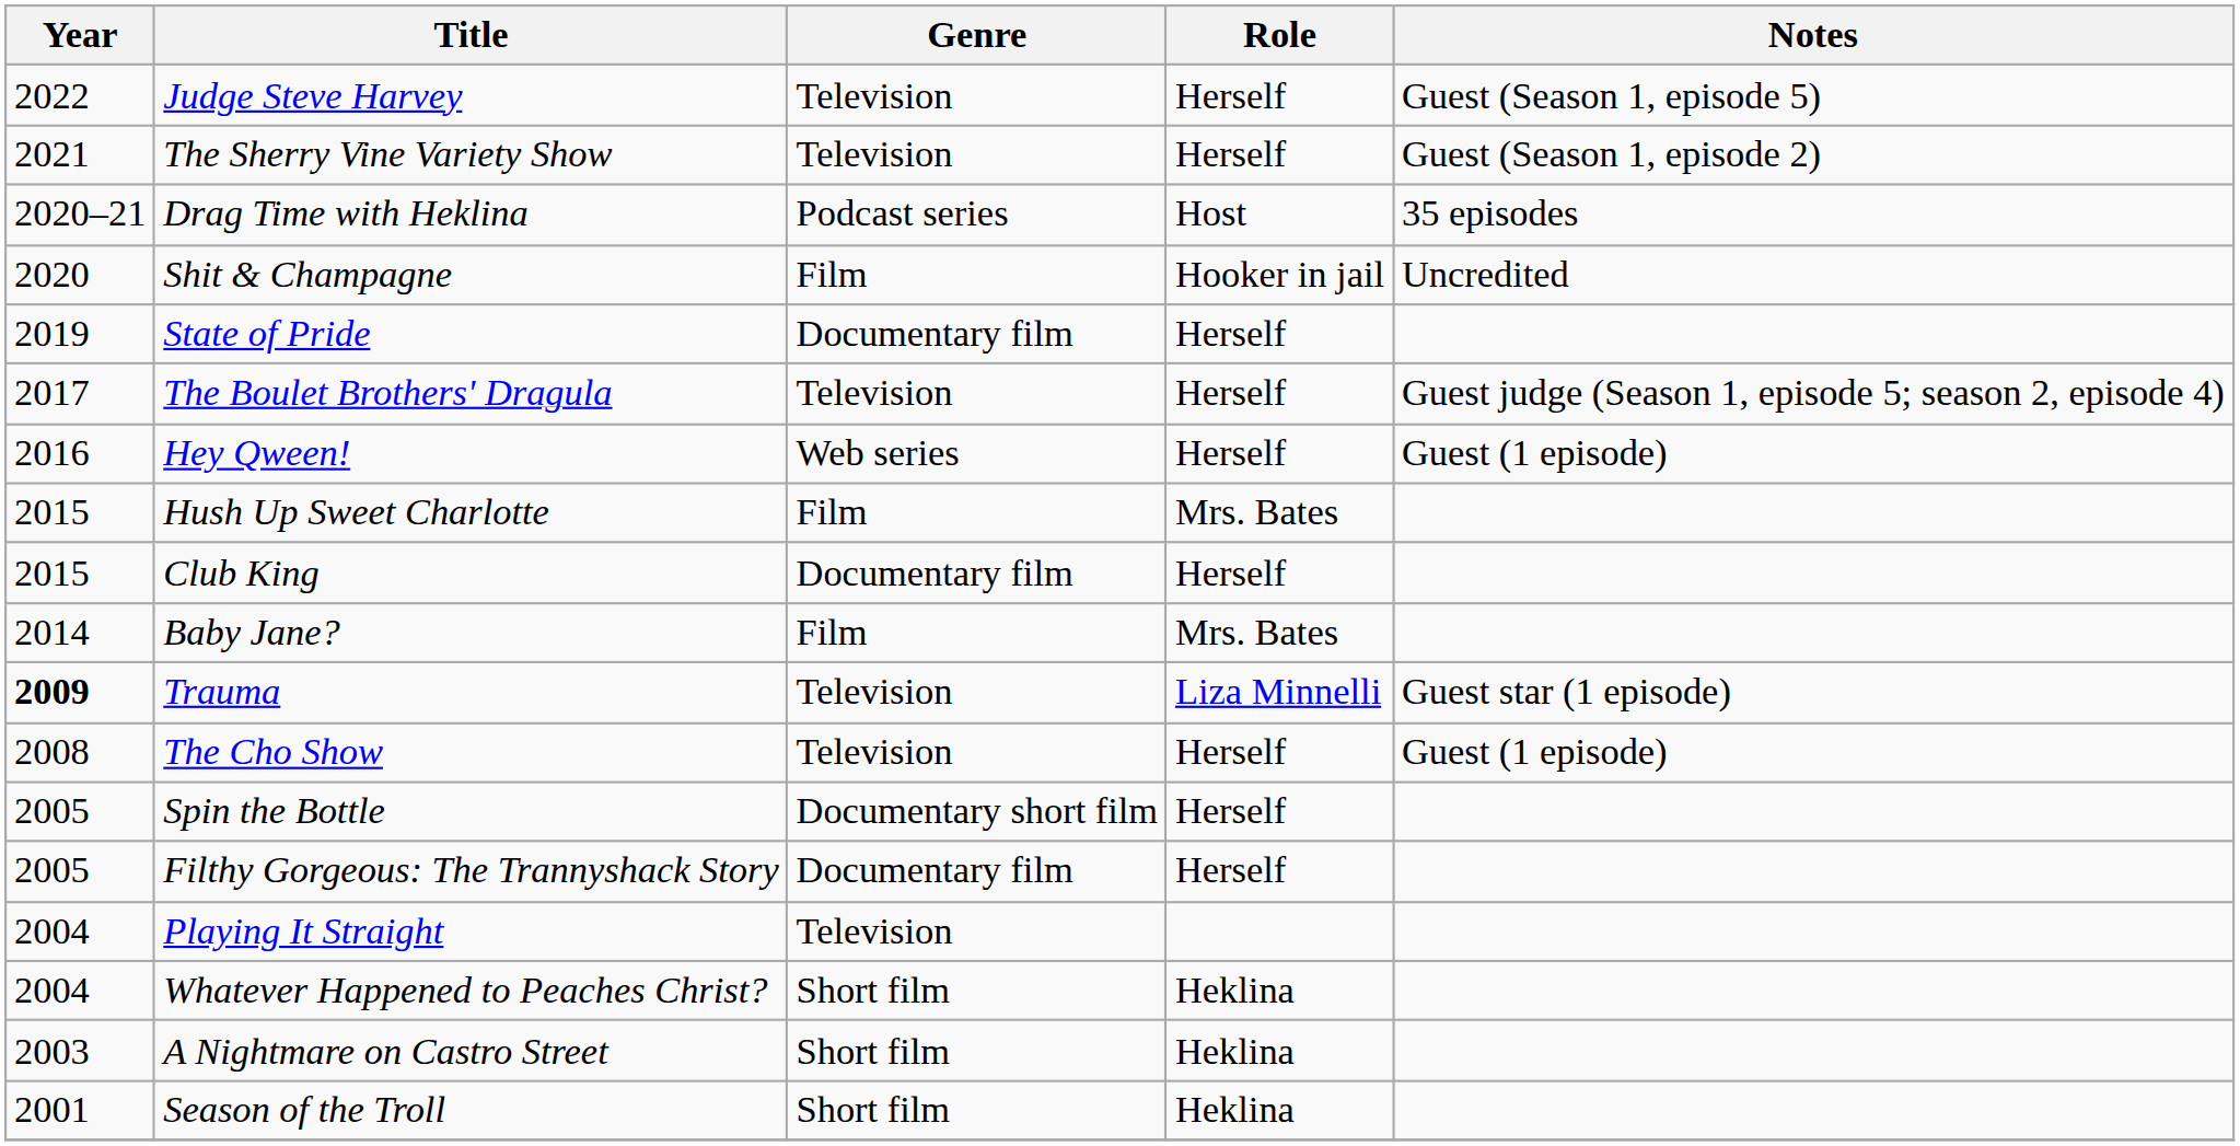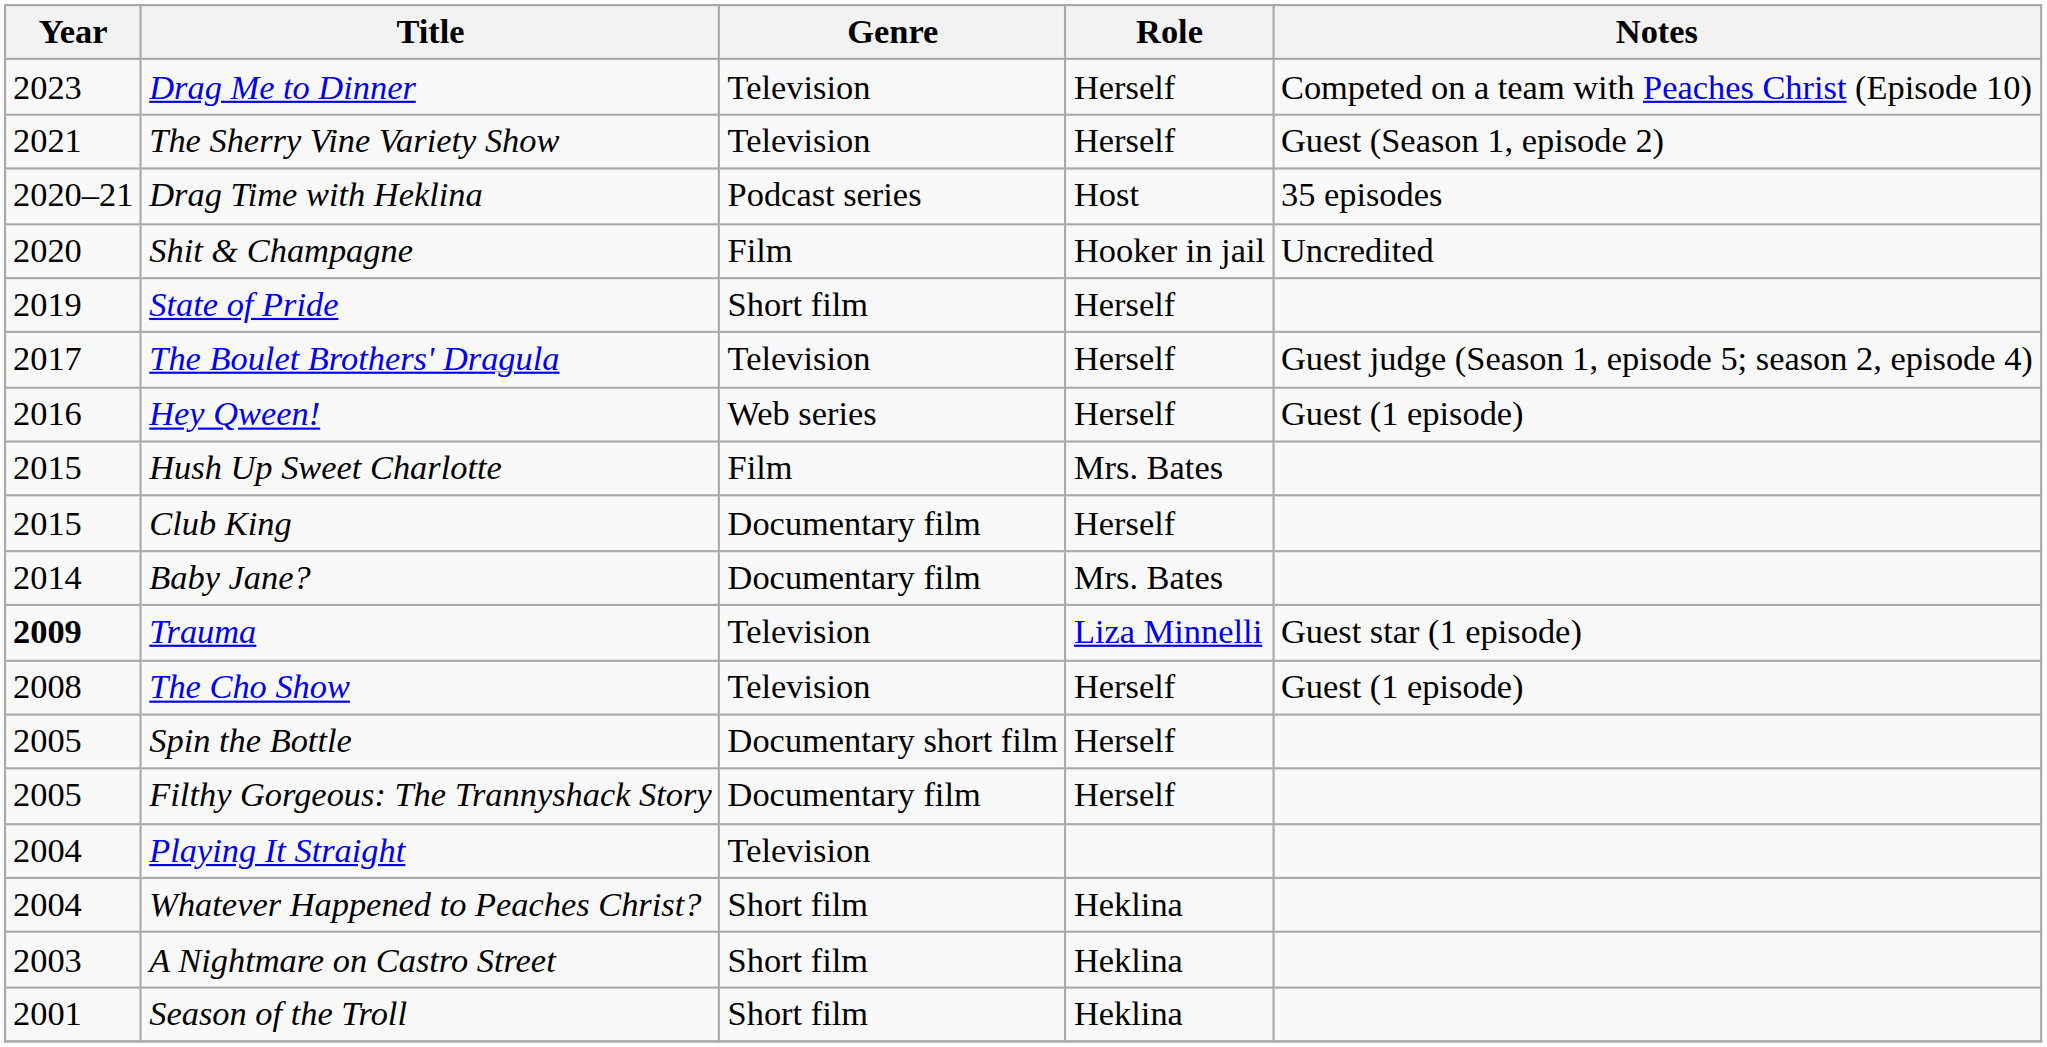 <table class="wikitable sortable plainrowheaders">
 <tr>
 <th>Year</th>
 <th>Title</th>
 <th>Genre</th>
 <th>Role</th>
 <th>Notes</th>
 </tr>
 <tr>
-<td>2022</td>
-<td><em><a href='#'>Judge Steve Harvey</a></em></td>
+<td>2023</td>
+<td><em><a href='#'>Drag Me to Dinner</a></em></td>
 <td>Television</td>
 <td>Herself</td>
-<td>Guest (Season 1, episode 5)</td>
+<td>Competed on a team with <a href='#'>Peaches Christ</a> (Episode 10)</td>
 </tr>
 <tr>
 <td>2021</td>
 <td><em>The Sherry Vine Variety Show</em></td>
 <td>Television</td>
 <td>Herself</td>
 <td>Guest (Season 1, episode 2)</td>
 </tr>
 <tr>
 <td>2020–21</td>
 <td><em>Drag Time with Heklina</em></td>
 <td>Podcast series</td>
 <td>Host</td>
 <td>35 episodes</td>
 </tr>
 <tr>
 <td>2020</td>
 <td><em>Shit & Champagne</em></td>
 <td>Film</td>
 <td>Hooker in jail</td>
 <td>Uncredited</td>
 </tr>
 <tr>
 <td>2019</td>
 <td><em><a href='#'>State of Pride</a></em></td>
-<td>Documentary film</td>
+<td>Short film</td>
 <td>Herself</td>
 <td></td>
 </tr>
 <tr>
 <td>2017</td>
 <td><em><a href='#'>The Boulet Brothers' Dragula</a></em></td>
 <td>Television</td>
 <td>Herself</td>
 <td>Guest judge (Season 1, episode 5; season 2, episode 4)</td>
 </tr>
 <tr>
 <td>2016</td>
 <td><em><a href='#'>Hey Qween!</a></em></td>
 <td>Web series</td>
 <td>Herself</td>
 <td>Guest (1 episode)</td>
 </tr>
 <tr>
 <td>2015</td>
 <td><em>Hush Up Sweet Charlotte</em></td>
 <td>Film</td>
 <td>Mrs. Bates</td>
 <td></td>
 </tr>
 <tr>
 <td>2015</td>
 <td><em>Club King</em></td>
 <td>Documentary film</td>
 <td>Herself</td>
 <td></td>
 </tr>
 <tr>
 <td>2014</td>
 <td><em>Baby Jane?</em></td>
-<td>Film</td>
+<td>Documentary film</td>
 <td>Mrs. Bates</td>
 <td></td>
 </tr>
 <tr>
 <td><strong>2009</strong></td>
 <td><em><a href='#'>Trauma</a></em></td>
 <td>Television</td>
 <td><a href='#'>Liza Minnelli</a></td>
 <td>Guest star (1 episode)</td>
 </tr>
 <tr>
 <td>2008</td>
 <td><em><a href='#'>The Cho Show</a></em></td>
 <td>Television</td>
 <td>Herself</td>
 <td>Guest (1 episode)</td>
 </tr>
 <tr>
 <td>2005</td>
 <td><em>Spin the Bottle</em></td>
 <td>Documentary short film</td>
 <td>Herself</td>
 <td></td>
 </tr>
 <tr>
 <td>2005</td>
 <td><em>Filthy Gorgeous: The Trannyshack Story</em></td>
 <td>Documentary film</td>
 <td>Herself</td>
 <td></td>
 </tr>
 <tr>
 <td>2004</td>
 <td><em><a href='#'>Playing It Straight</a></em></td>
 <td>Television</td>
 <td></td>
 <td></td>
 </tr>
 <tr>
 <td>2004</td>
 <td><em>Whatever Happened to Peaches Christ?</em></td>
 <td>Short film</td>
 <td>Heklina</td>
 <td></td>
 </tr>
 <tr>
 <td>2003</td>
 <td><em>A Nightmare on Castro Street</em></td>
 <td>Short film</td>
 <td>Heklina</td>
 <td></td>
 </tr>
 <tr>
 <td>2001</td>
 <td><em>Season of the Troll</em></td>
 <td>Short film</td>
 <td>Heklina</td>
 <td></td>
 </tr>
 <tr>
 </tr>
 </table>
